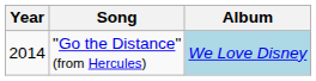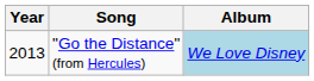 <table class="wikitable">
 <tr>
 <th>Year</th>
 <th>Song</th>
 <th>Album</th>
 </tr>
 <tr>
-<td>2014</td>
+<td>2013</td>
 <td>"<a href='#'>Go the Distance</a>"<br><small>(from <a href='#'>Hercules</a>)</small></td>
 <td style="background: lightblue;"><em><a href='#'>We Love Disney</a></em></td>
 </tr>
 </table>
